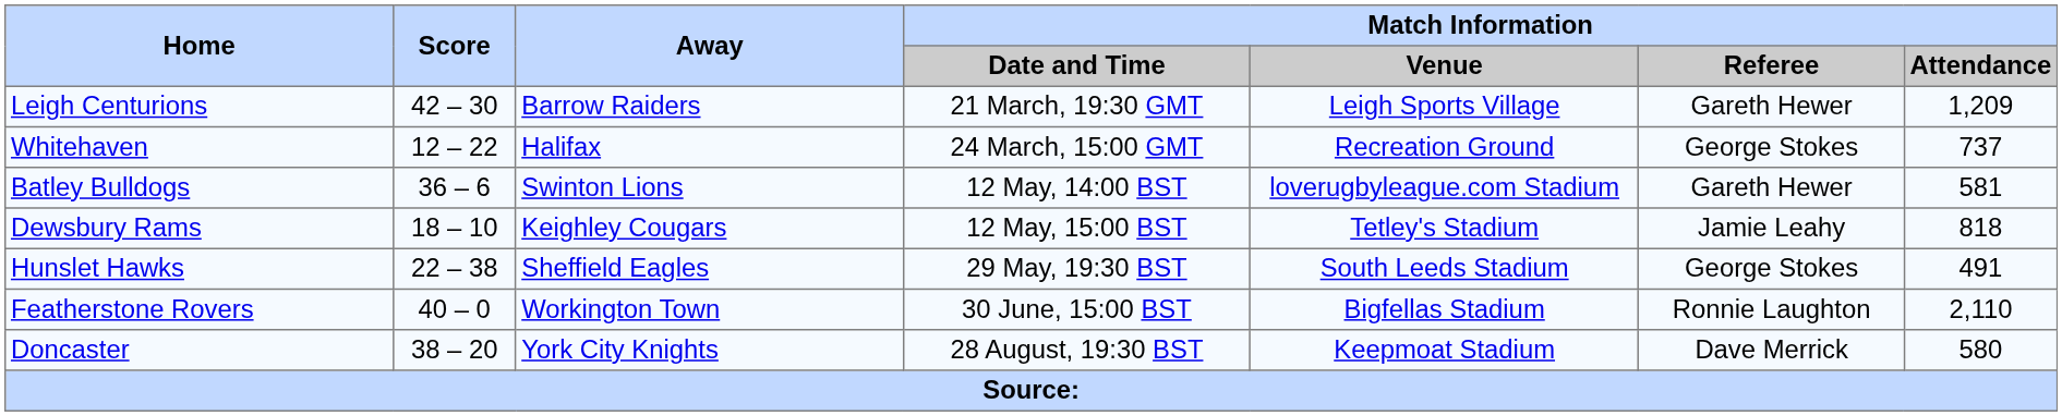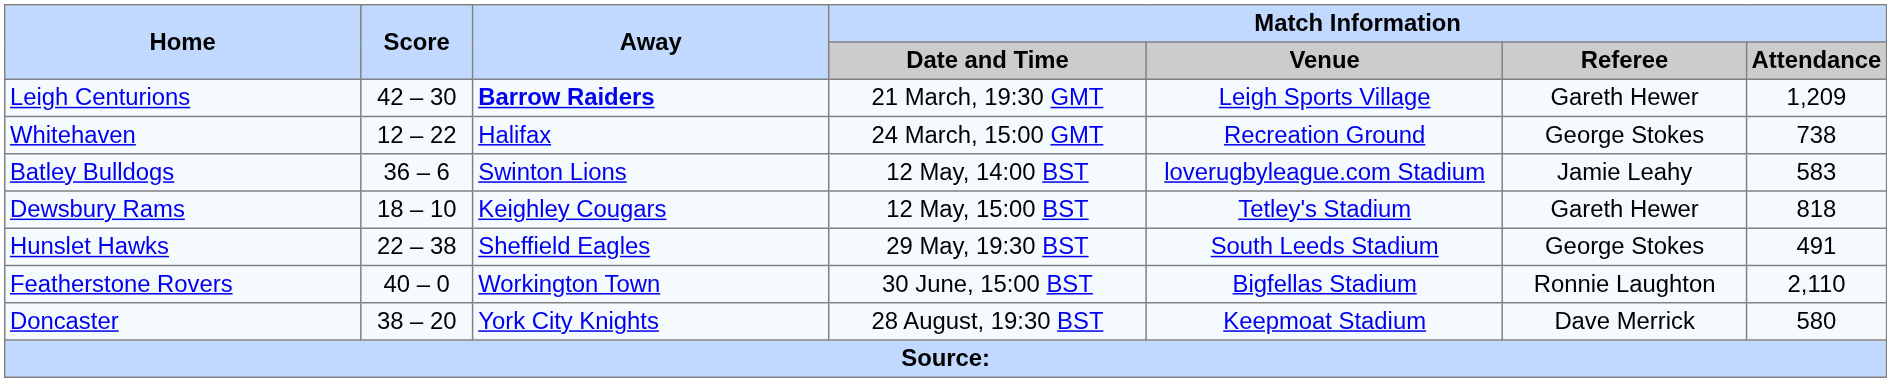 <table border="1" cellpadding="3" cellspacing="0" style="border-collapse:collapse; text-align:center; width:100%;">
 <tr style="background:#c1d8ff;">
 <th rowspan="2" style="width:19%;">Home</th>
 <th rowspan="2" style="width:6%;">Score</th>
 <th rowspan="2" style="width:19%;">Away</th>
 <th colspan=6>Match Information</th>
 </tr>
 <tr style="background:#ccc;">
 <th width=17%>Date and Time</th>
 <th width=19%>Venue</th>
 <th width=13%>Referee</th>
 <th width=7%>Attendance</th>
 </tr>
 <tr style="background:#f5faff;">
 <td align=left> <a href='#'>Leigh Centurions</a></td>
 <td>42 – 30</td>
-<td align=left> <a href='#'>Barrow Raiders</a></td>
+<td align=left><strong> <a href='#'>Barrow Raiders</a></strong></td>
 <td>21 March, 19:30 <a href='#'>GMT</a></td>
 <td><a href='#'>Leigh Sports Village</a></td>
 <td>Gareth Hewer</td>
 <td>1,209</td>
 </tr>
 <tr style="background:#f5faff;">
 <td align=left> <a href='#'>Whitehaven</a></td>
 <td>12 – 22</td>
 <td align=left> <a href='#'>Halifax</a></td>
 <td>24 March, 15:00 <a href='#'>GMT</a></td>
 <td><a href='#'>Recreation Ground</a></td>
 <td>George Stokes</td>
-<td>737</td>
+<td>738</td>
 </tr>
 <tr style="background:#f5faff;">
 <td align=left> <a href='#'>Batley Bulldogs</a></td>
 <td>36 – 6</td>
 <td align=left> <a href='#'>Swinton Lions</a></td>
 <td>12 May, 14:00 <a href='#'>BST</a></td>
 <td><a href='#'>loverugbyleague.com Stadium</a></td>
-<td>Gareth Hewer</td>
-<td>581</td>
+<td>Jamie Leahy</td>
+<td>583</td>
 </tr>
 <tr style="background:#f5faff;">
 <td align=left> <a href='#'>Dewsbury Rams</a></td>
 <td>18 – 10</td>
 <td align=left> <a href='#'>Keighley Cougars</a></td>
 <td>12 May, 15:00 <a href='#'>BST</a></td>
 <td><a href='#'>Tetley's Stadium</a></td>
-<td>Jamie Leahy</td>
+<td>Gareth Hewer</td>
 <td>818</td>
 </tr>
 <tr style="background:#f5faff;">
 <td align=left> <a href='#'>Hunslet Hawks</a></td>
 <td>22 – 38</td>
 <td align=left> <a href='#'>Sheffield Eagles</a></td>
 <td>29 May, 19:30 <a href='#'>BST</a></td>
 <td><a href='#'>South Leeds Stadium</a></td>
 <td>George Stokes</td>
 <td>491</td>
 </tr>
 <tr style="background:#f5faff;">
 <td align=left> <a href='#'>Featherstone Rovers</a></td>
 <td>40 – 0</td>
 <td align=left> <a href='#'>Workington Town</a></td>
 <td>30 June, 15:00 <a href='#'>BST</a></td>
 <td><a href='#'>Bigfellas Stadium</a></td>
 <td>Ronnie Laughton</td>
 <td>2,110</td>
 </tr>
 <tr style="background:#f5faff;">
 <td align=left> <a href='#'>Doncaster</a></td>
 <td>38 – 20</td>
 <td align=left> <a href='#'>York City Knights</a></td>
 <td>28 August, 19:30 <a href='#'>BST</a></td>
 <td><a href='#'>Keepmoat Stadium</a></td>
 <td>Dave Merrick</td>
 <td>580</td>
 </tr>
 <tr style="background:#c1d8ff;">
 <th colspan=12>Source:</th>
 </tr>
 </table>
